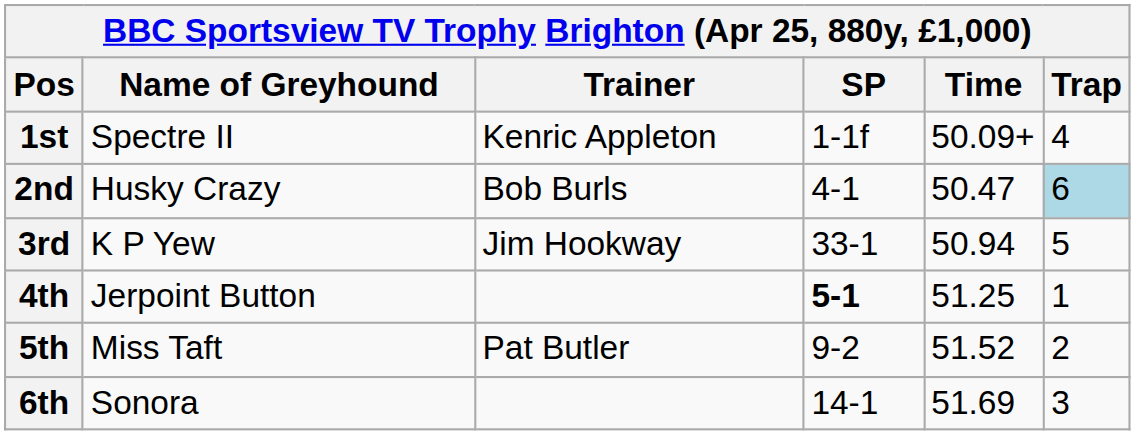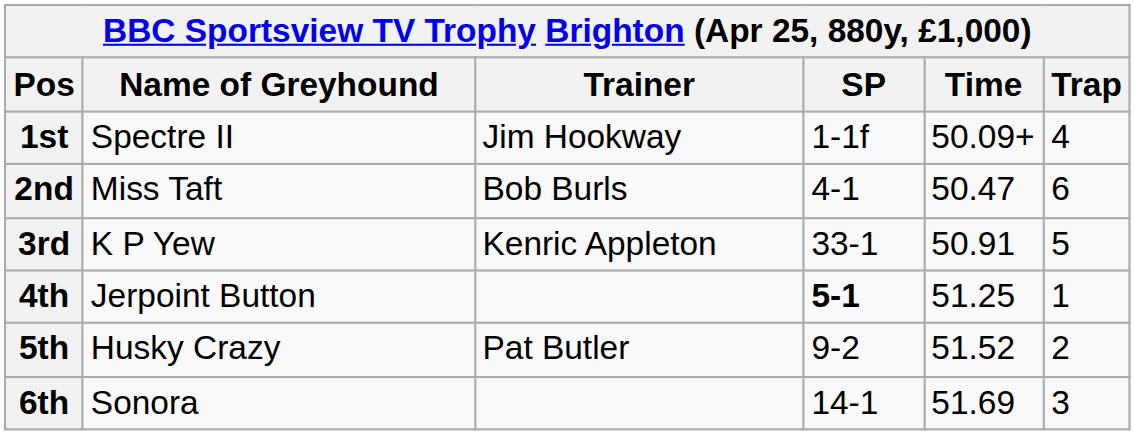 <table class="wikitable">
 <tr>
 <th colspan="6"><a href='#'>BBC Sportsview TV Trophy</a> <a href='#'>Brighton</a> (Apr 25, 880y, £1,000)</th>
 </tr>
 <tr>
 <th width=30>Pos</th>
 <th width=180>Name of Greyhound</th>
 <th width=150>Trainer</th>
 <th width=50>SP</th>
 <th width=50>Time</th>
 <th width=30>Trap</th>
 </tr>
 <tr>
 <th>1st</th>
 <td>Spectre II</td>
-<td>Kenric Appleton</td>
+<td>Jim Hookway</td>
 <td>1-1f</td>
 <td>50.09+</td>
 <td>4</td>
 </tr>
 <tr>
 <th>2nd</th>
-<td>Husky Crazy</td>
+<td>Miss Taft</td>
 <td>Bob Burls</td>
 <td>4-1</td>
 <td>50.47</td>
-<td style="background: lightblue;">6</td>
+<td>6</td>
 </tr>
 <tr>
 <th>3rd</th>
 <td>K P Yew</td>
-<td>Jim Hookway</td>
+<td>Kenric Appleton</td>
 <td>33-1</td>
-<td>50.94</td>
+<td>50.91</td>
 <td>5</td>
 </tr>
 <tr>
 <th>4th</th>
 <td>Jerpoint Button</td>
 <td></td>
 <td><strong>5-1</strong></td>
 <td>51.25</td>
 <td>1</td>
 </tr>
 <tr>
 <th>5th</th>
-<td>Miss Taft</td>
+<td>Husky Crazy</td>
 <td>Pat Butler</td>
 <td>9-2</td>
 <td>51.52</td>
 <td>2</td>
 </tr>
 <tr>
 <th>6th</th>
 <td>Sonora</td>
 <td></td>
 <td>14-1</td>
 <td>51.69</td>
 <td>3</td>
 </tr>
 </table>
